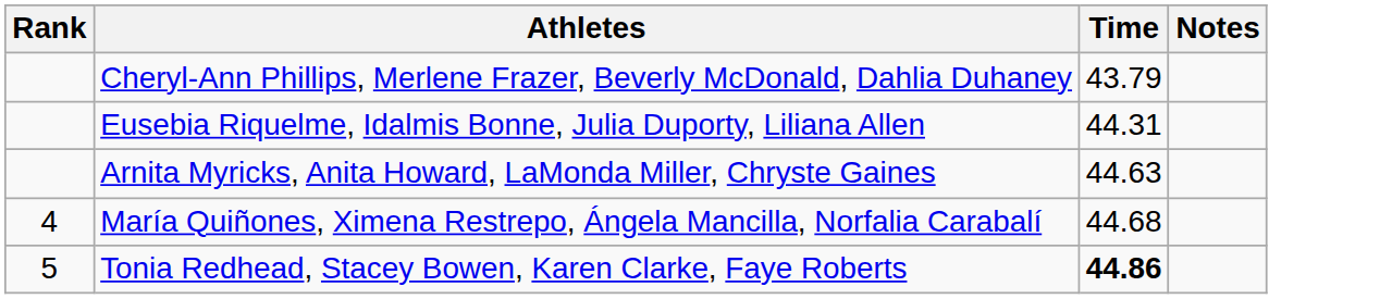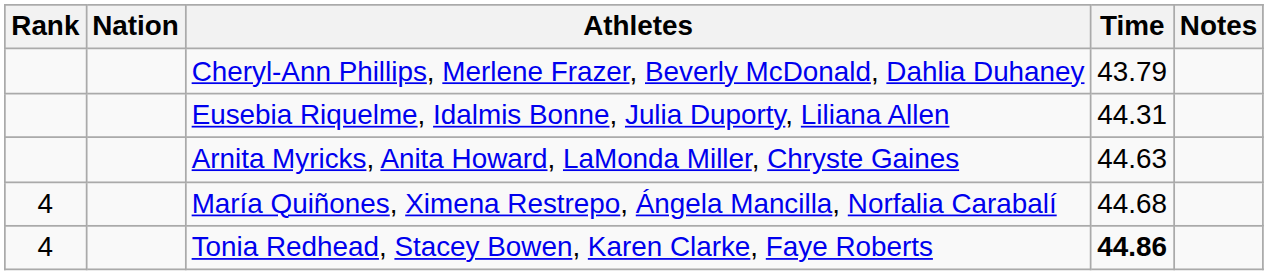 <table class="wikitable sortable" style="text-align:center;">
 <tr>
 <th>Rank</th>
+<th>Nation</th>
 <th>Athletes</th>
 <th>Time</th>
 <th>Notes</th>
 </tr>
 <tr>
 <td></td>
+<td align=left></td>
 <td align=left><a href='#'>Cheryl-Ann Phillips</a>, <a href='#'>Merlene Frazer</a>, <a href='#'>Beverly McDonald</a>, <a href='#'>Dahlia Duhaney</a></td>
 <td>43.79</td>
 <td></td>
 </tr>
 <tr>
 <td></td>
+<td align=left></td>
 <td align=left><a href='#'>Eusebia Riquelme</a>, <a href='#'>Idalmis Bonne</a>, <a href='#'>Julia Duporty</a>, <a href='#'>Liliana Allen</a></td>
 <td>44.31</td>
 <td></td>
 </tr>
 <tr>
 <td></td>
+<td align=left></td>
 <td align=left><a href='#'>Arnita Myricks</a>, <a href='#'>Anita Howard</a>, <a href='#'>LaMonda Miller</a>, <a href='#'>Chryste Gaines</a></td>
 <td>44.63</td>
 <td></td>
 </tr>
 <tr>
 <td>4</td>
+<td align=left></td>
 <td align=left><a href='#'>María Quiñones</a>, <a href='#'>Ximena Restrepo</a>, <a href='#'>Ángela Mancilla</a>, <a href='#'>Norfalia Carabalí</a></td>
 <td>44.68</td>
 <td></td>
 </tr>
 <tr>
-<td>5</td>
+<td>4</td>
+<td align=left></td>
 <td align=left><a href='#'>Tonia Redhead</a>, <a href='#'>Stacey Bowen</a>, <a href='#'>Karen Clarke</a>, <a href='#'>Faye Roberts</a></td>
 <td><strong>44.86</strong></td>
 <td></td>
 </tr>
 </table>
